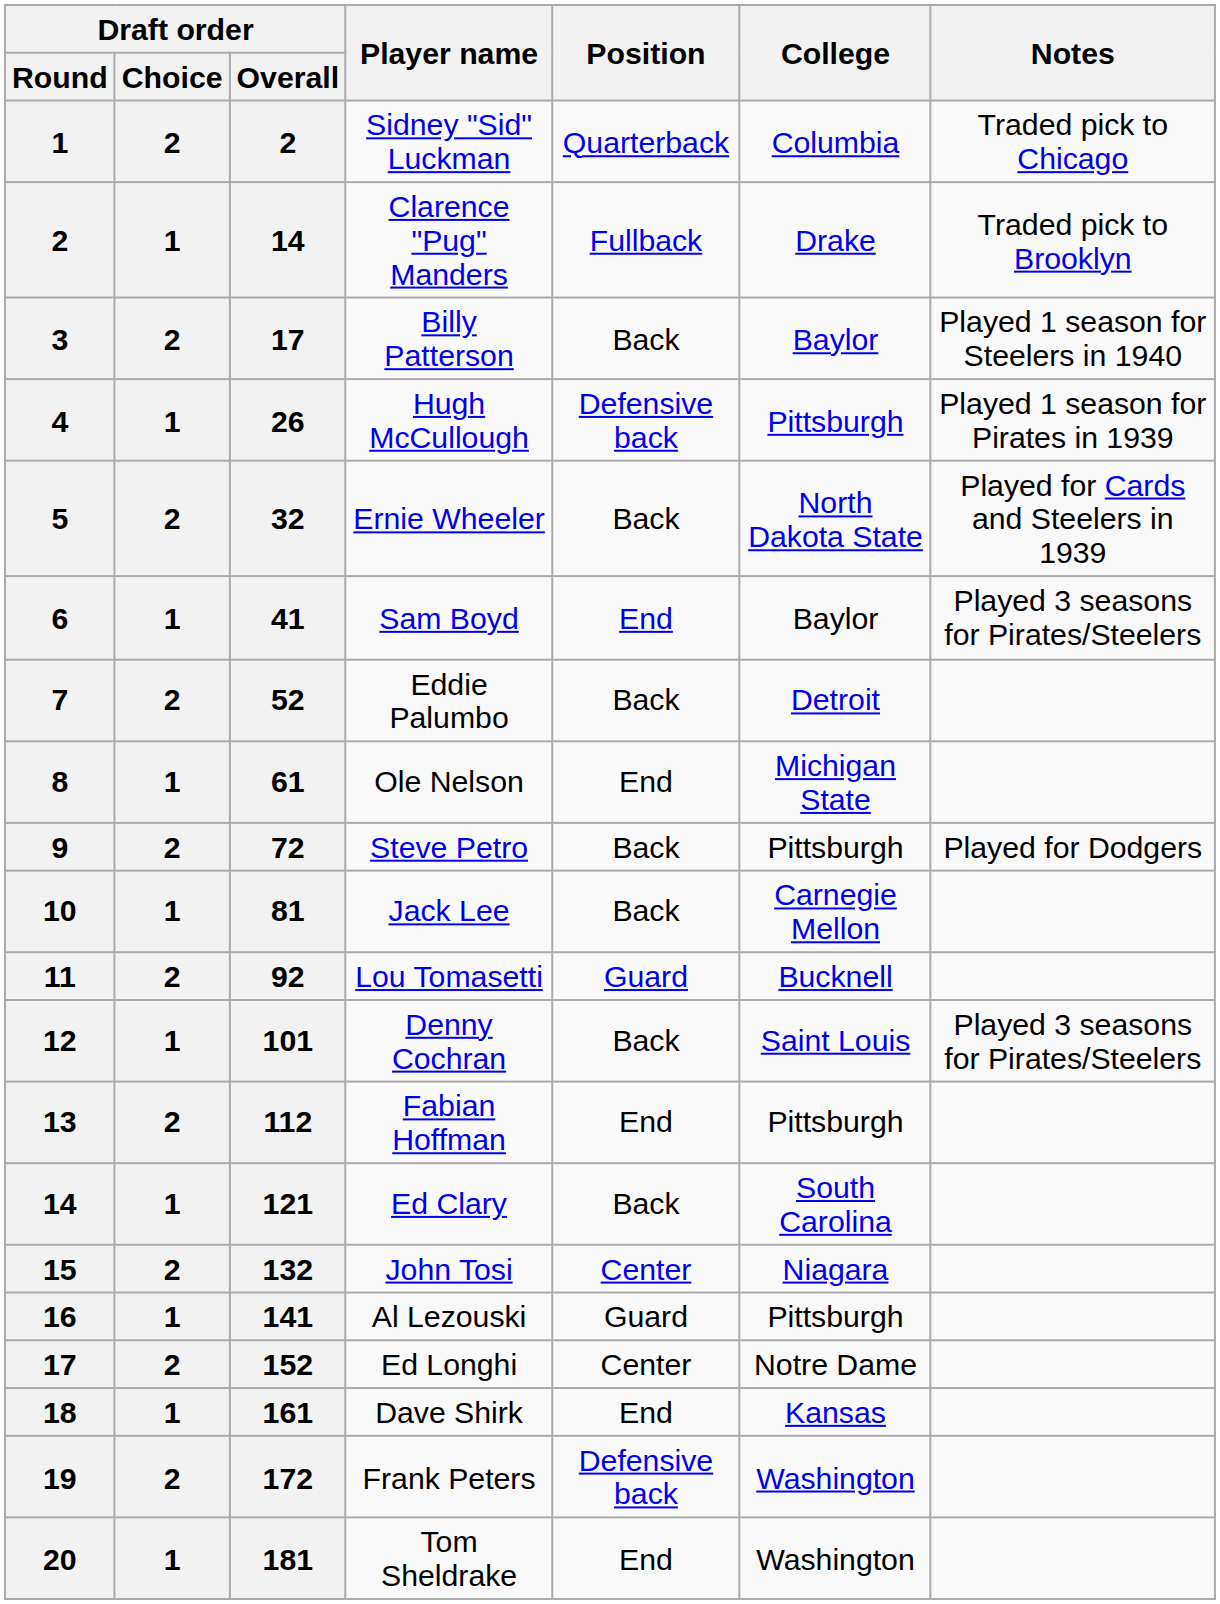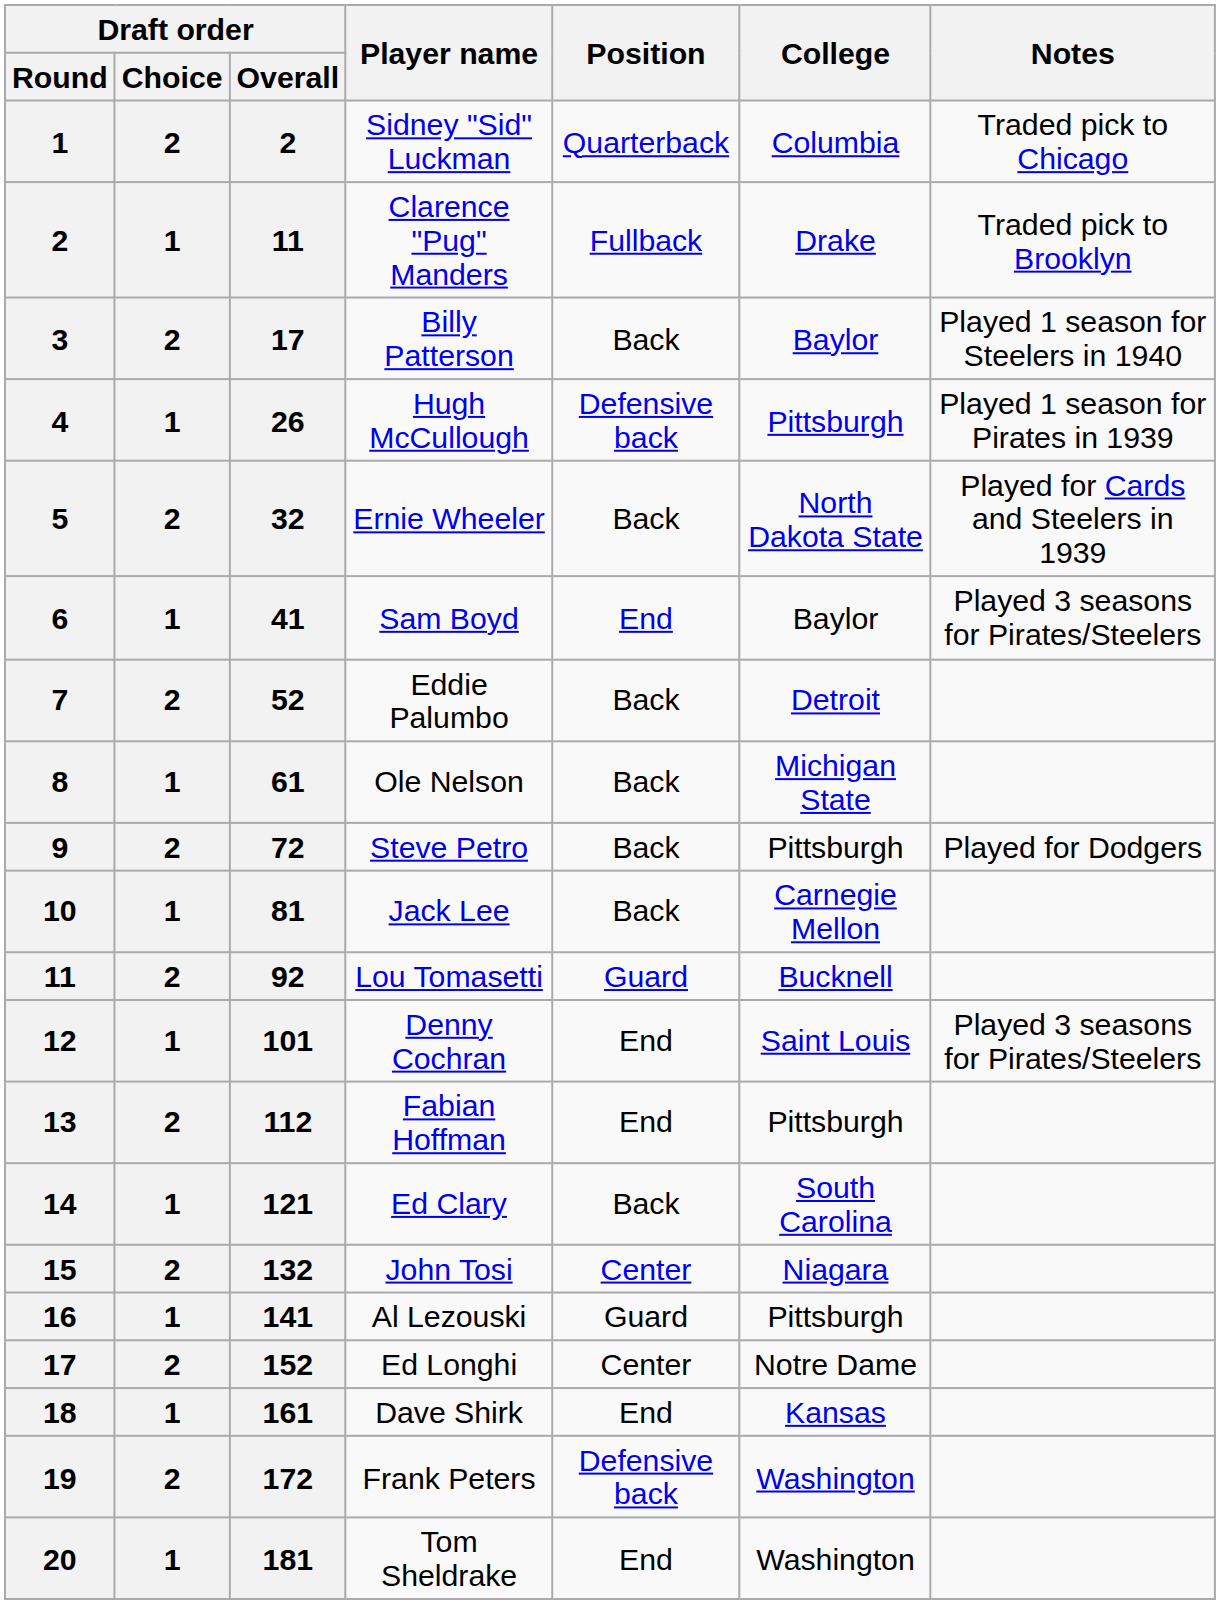 <table class="wikitable" style="font-size: 95%;">
 <tr>
 <th colspan="3">Draft order</th>
 <th rowspan="2">Player name</th>
 <th rowspan="2">Position</th>
 <th rowspan="2">College</th>
 <th rowspan="2">Notes</th>
 </tr>
 <tr>
 <th>Round</th>
 <th>Choice</th>
 <th>Overall</th>
 </tr>
 <tr style="text-align:center;">
 <th><strong>1</strong></th>
 <th><strong>2</strong></th>
 <th><strong>2</strong></th>
 <td><a href='#'>Sidney "Sid" Luckman</a></td>
 <td><a href='#'>Quarterback</a></td>
 <td><a href='#'>Columbia</a></td>
 <td>Traded pick to <a href='#'>Chicago</a></td>
 </tr>
 <tr style="text-align:center;">
 <th><strong>2</strong></th>
 <th><strong>1</strong></th>
-<th><strong>14</strong></th>
+<th><strong>11</strong></th>
 <td><a href='#'>Clarence "Pug" Manders</a></td>
 <td><a href='#'>Fullback</a></td>
 <td><a href='#'>Drake</a></td>
 <td>Traded pick to <a href='#'>Brooklyn</a></td>
 </tr>
 <tr style="text-align:center;">
 <th><strong>3</strong></th>
 <th><strong>2</strong></th>
 <th><strong>17</strong></th>
 <td><a href='#'>Billy Patterson</a></td>
 <td>Back</td>
 <td><a href='#'>Baylor</a></td>
 <td>Played 1 season for Steelers in 1940</td>
 </tr>
 <tr style="text-align:center;">
 <th><strong>4</strong></th>
 <th><strong>1</strong></th>
 <th><strong>26</strong></th>
 <td><a href='#'>Hugh McCullough</a></td>
 <td><a href='#'>Defensive back</a></td>
 <td><a href='#'>Pittsburgh</a></td>
 <td>Played 1 season for Pirates in 1939</td>
 </tr>
 <tr style="text-align:center;">
 <th><strong>5</strong></th>
 <th><strong>2</strong></th>
 <th><strong>32</strong></th>
 <td><a href='#'>Ernie Wheeler</a></td>
 <td>Back</td>
 <td><a href='#'>North Dakota State</a></td>
 <td>Played for <a href='#'>Cards</a> and Steelers in 1939</td>
 </tr>
 <tr style="text-align:center;">
 <th><strong>6</strong></th>
 <th><strong>1</strong></th>
 <th><strong>41</strong></th>
 <td><a href='#'>Sam Boyd</a></td>
 <td><a href='#'>End</a></td>
 <td>Baylor</td>
 <td>Played 3 seasons for Pirates/Steelers</td>
 </tr>
 <tr style="text-align:center;">
 <th><strong>7</strong></th>
 <th><strong>2</strong></th>
 <th><strong>52</strong></th>
 <td>Eddie Palumbo</td>
 <td>Back</td>
 <td><a href='#'>Detroit</a></td>
 <td></td>
 </tr>
 <tr style="text-align:center;">
 <th><strong>8</strong></th>
 <th><strong>1</strong></th>
 <th><strong>61</strong></th>
 <td>Ole Nelson</td>
-<td>End</td>
+<td>Back</td>
 <td><a href='#'>Michigan State</a></td>
 <td></td>
 </tr>
 <tr style="text-align:center;">
 <th><strong>9</strong></th>
 <th><strong>2</strong></th>
 <th><strong>72</strong></th>
 <td><a href='#'>Steve Petro</a></td>
 <td>Back</td>
 <td>Pittsburgh</td>
 <td>Played for Dodgers</td>
 </tr>
 <tr style="text-align:center;">
 <th><strong>10</strong></th>
 <th><strong>1</strong></th>
 <th><strong>81</strong></th>
 <td><a href='#'>Jack Lee</a></td>
 <td>Back</td>
 <td><a href='#'>Carnegie Mellon</a></td>
 <td></td>
 </tr>
 <tr style="text-align:center;">
 <th><strong>11</strong></th>
 <th><strong>2</strong></th>
 <th><strong>92</strong></th>
 <td><a href='#'>Lou Tomasetti</a></td>
 <td><a href='#'>Guard</a></td>
 <td><a href='#'>Bucknell</a></td>
 <td></td>
 </tr>
 <tr style="text-align:center;">
 <th><strong>12</strong></th>
 <th><strong>1</strong></th>
 <th><strong>101</strong></th>
 <td><a href='#'>Denny Cochran</a></td>
-<td>Back</td>
+<td>End</td>
 <td><a href='#'>Saint Louis</a></td>
 <td>Played 3 seasons for Pirates/Steelers</td>
 </tr>
 <tr style="text-align:center;">
 <th><strong>13</strong></th>
 <th><strong>2</strong></th>
 <th><strong>112</strong></th>
 <td><a href='#'>Fabian Hoffman</a></td>
 <td>End</td>
 <td>Pittsburgh</td>
 <td></td>
 </tr>
 <tr style="text-align:center;">
 <th><strong>14</strong></th>
 <th><strong>1</strong></th>
 <th><strong>121</strong></th>
 <td><a href='#'>Ed Clary</a></td>
 <td>Back</td>
 <td><a href='#'>South Carolina</a></td>
 <td></td>
 </tr>
 <tr style="text-align:center;">
 <th><strong>15</strong></th>
 <th><strong>2</strong></th>
 <th><strong>132</strong></th>
 <td><a href='#'>John Tosi</a></td>
 <td><a href='#'>Center</a></td>
 <td><a href='#'>Niagara</a></td>
 <td></td>
 </tr>
 <tr style="text-align:center;">
 <th><strong>16</strong></th>
 <th><strong>1</strong></th>
 <th><strong>141</strong></th>
 <td>Al Lezouski</td>
 <td>Guard</td>
 <td>Pittsburgh</td>
 <td></td>
 </tr>
 <tr style="text-align:center;">
 <th><strong>17</strong></th>
 <th><strong>2</strong></th>
 <th><strong>152</strong></th>
 <td>Ed Longhi</td>
 <td>Center</td>
 <td>Notre Dame</td>
 <td></td>
 </tr>
 <tr style="text-align:center;">
 <th><strong>18</strong></th>
 <th><strong>1</strong></th>
 <th><strong>161</strong></th>
 <td>Dave Shirk</td>
 <td>End</td>
 <td><a href='#'>Kansas</a></td>
 <td></td>
 </tr>
 <tr style="text-align:center;">
 <th><strong>19</strong></th>
 <th><strong>2</strong></th>
 <th><strong>172</strong></th>
 <td>Frank Peters</td>
 <td><a href='#'>Defensive back</a></td>
 <td><a href='#'>Washington</a></td>
 <td></td>
 </tr>
 <tr style="text-align:center;">
 <th><strong>20</strong></th>
 <th><strong>1</strong></th>
 <th><strong>181</strong></th>
 <td>Tom Sheldrake</td>
 <td>End</td>
 <td>Washington</td>
 <td></td>
 </tr>
 </table>
